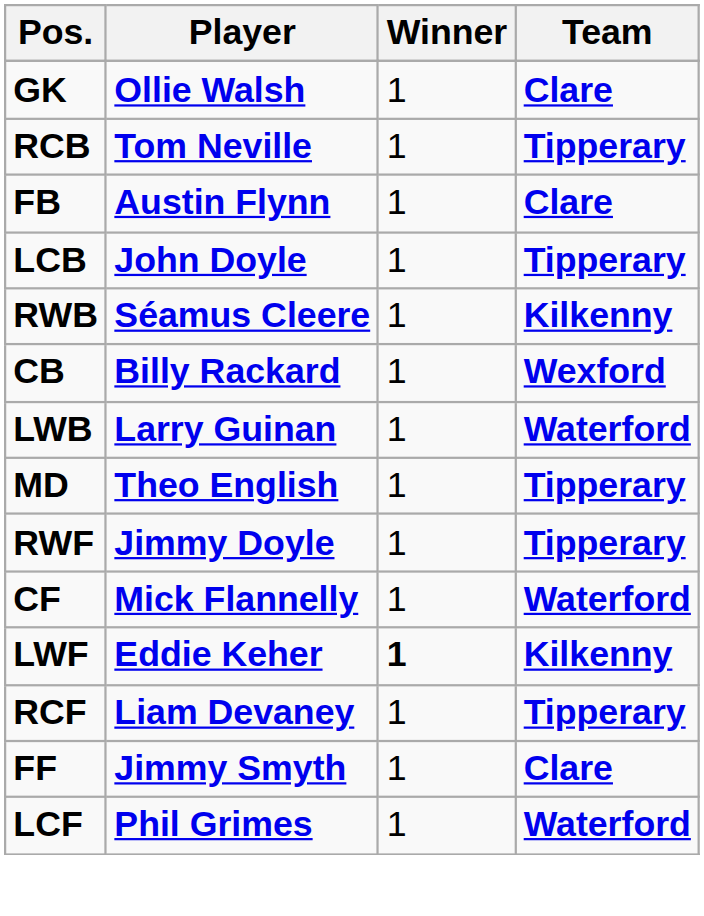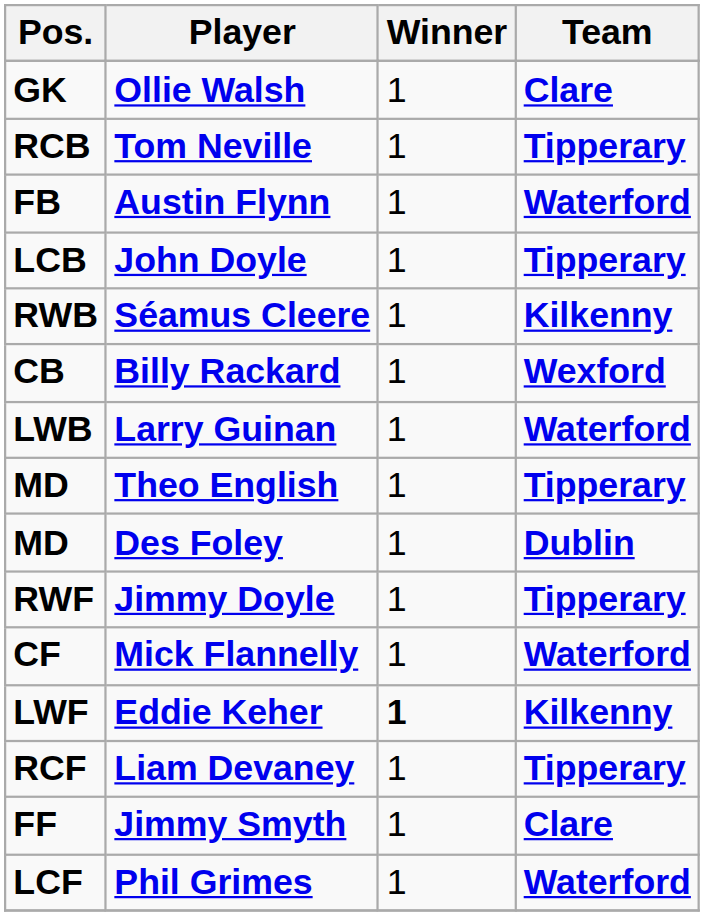 <table class="wikitable">
 <tr>
 <th>Pos.</th>
 <th>Player</th>
 <th>Winner</th>
 <th>Team</th>
 </tr>
 <tr>
 </tr>
 <tr>
 <td><strong>GK</strong></td>
 <td> <strong><a href='#'>Ollie Walsh</a></strong></td>
 <td>1</td>
 <td><strong><a href='#'>Clare</a></strong></td>
 </tr>
 <tr>
 <td><strong>RCB</strong></td>
 <td> <strong><a href='#'>Tom Neville</a></strong></td>
 <td>1</td>
 <td><strong><a href='#'>Tipperary</a></strong></td>
 </tr>
 <tr>
 <td><strong>FB</strong></td>
 <td> <strong><a href='#'>Austin Flynn</a></strong></td>
 <td>1</td>
-<td><strong><a href='#'>Clare</a></strong></td>
+<td><strong><a href='#'>Waterford</a></strong></td>
 </tr>
 <tr>
 <td><strong>LCB</strong></td>
 <td> <strong><a href='#'>John Doyle</a></strong></td>
 <td>1</td>
 <td><strong><a href='#'>Tipperary</a></strong></td>
 </tr>
 <tr>
 <td><strong>RWB</strong></td>
 <td> <strong><a href='#'>Séamus Cleere</a></strong></td>
 <td>1</td>
 <td><strong><a href='#'>Kilkenny</a></strong></td>
 </tr>
 <tr>
 <td><strong>CB</strong></td>
 <td> <strong><a href='#'>Billy Rackard</a></strong></td>
 <td>1</td>
 <td><strong><a href='#'>Wexford</a></strong></td>
 </tr>
 <tr>
 <td><strong>LWB</strong></td>
 <td> <strong><a href='#'>Larry Guinan</a></strong></td>
 <td>1</td>
 <td><strong><a href='#'>Waterford</a></strong></td>
 </tr>
 <tr>
 <td><strong>MD</strong></td>
 <td> <strong><a href='#'>Theo English</a></strong></td>
 <td>1</td>
 <td><strong><a href='#'>Tipperary</a></strong></td>
+</tr>
+<tr>
+<td><strong>MD</strong></td>
+<td> <strong><a href='#'>Des Foley</a></strong></td>
+<td>1</td>
+<td><strong><a href='#'>Dublin</a></strong></td>
 </tr>
 <tr>
 <td><strong>RWF</strong></td>
 <td> <strong><a href='#'>Jimmy Doyle</a></strong></td>
 <td>1</td>
 <td><strong><a href='#'>Tipperary</a></strong></td>
 </tr>
 <tr>
 <td><strong>CF</strong></td>
 <td> <strong><a href='#'>Mick Flannelly</a></strong></td>
 <td>1</td>
 <td><strong><a href='#'>Waterford</a></strong></td>
 </tr>
 <tr>
 <td><strong>LWF</strong></td>
 <td> <strong><a href='#'>Eddie Keher</a></strong></td>
 <td><strong>1</strong></td>
 <td><strong><a href='#'>Kilkenny</a></strong></td>
 </tr>
 <tr>
 <td><strong>RCF</strong></td>
 <td> <strong><a href='#'>Liam Devaney</a></strong></td>
 <td>1</td>
 <td><strong><a href='#'>Tipperary</a></strong></td>
 </tr>
 <tr>
 <td><strong>FF</strong></td>
 <td> <strong><a href='#'>Jimmy Smyth</a></strong></td>
 <td>1</td>
 <td><strong><a href='#'>Clare</a></strong></td>
 </tr>
 <tr>
 <td><strong>LCF</strong></td>
 <td> <strong><a href='#'>Phil Grimes</a></strong></td>
 <td>1</td>
 <td><strong><a href='#'>Waterford</a></strong></td>
 </tr>
 <tr>
 </tr>
 </table>
